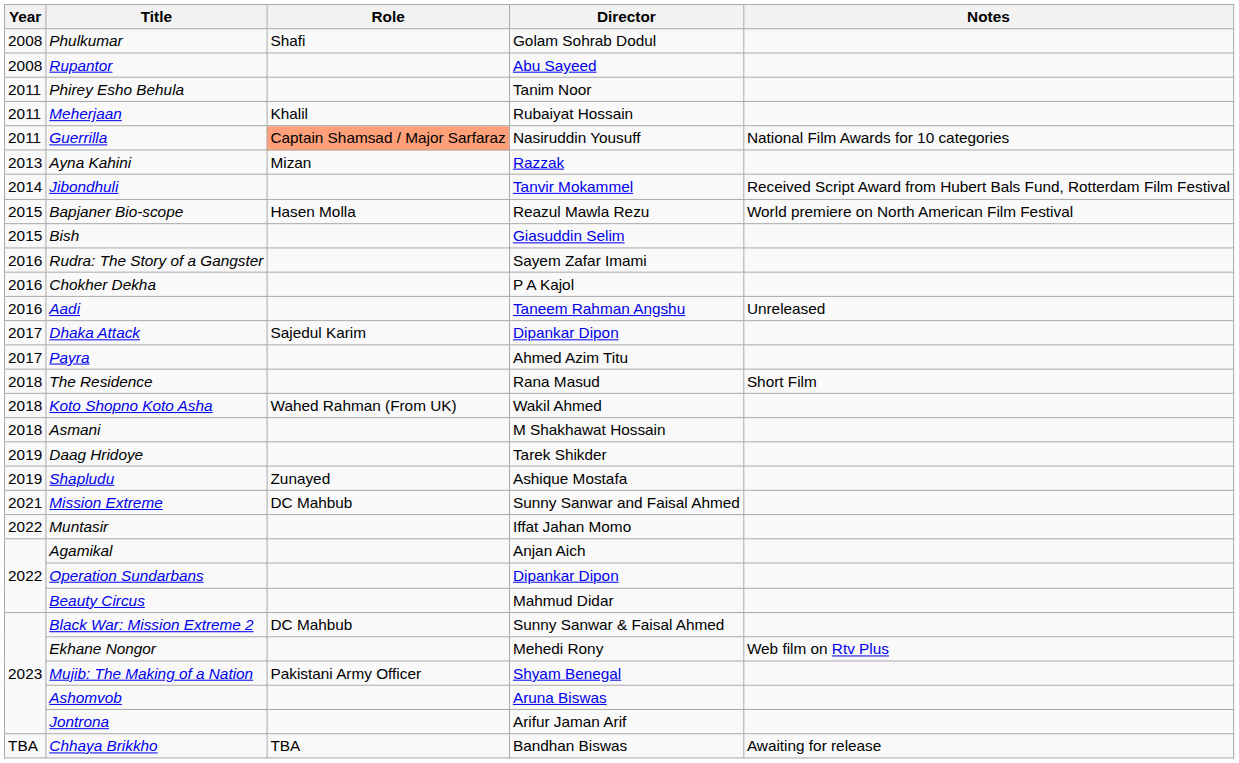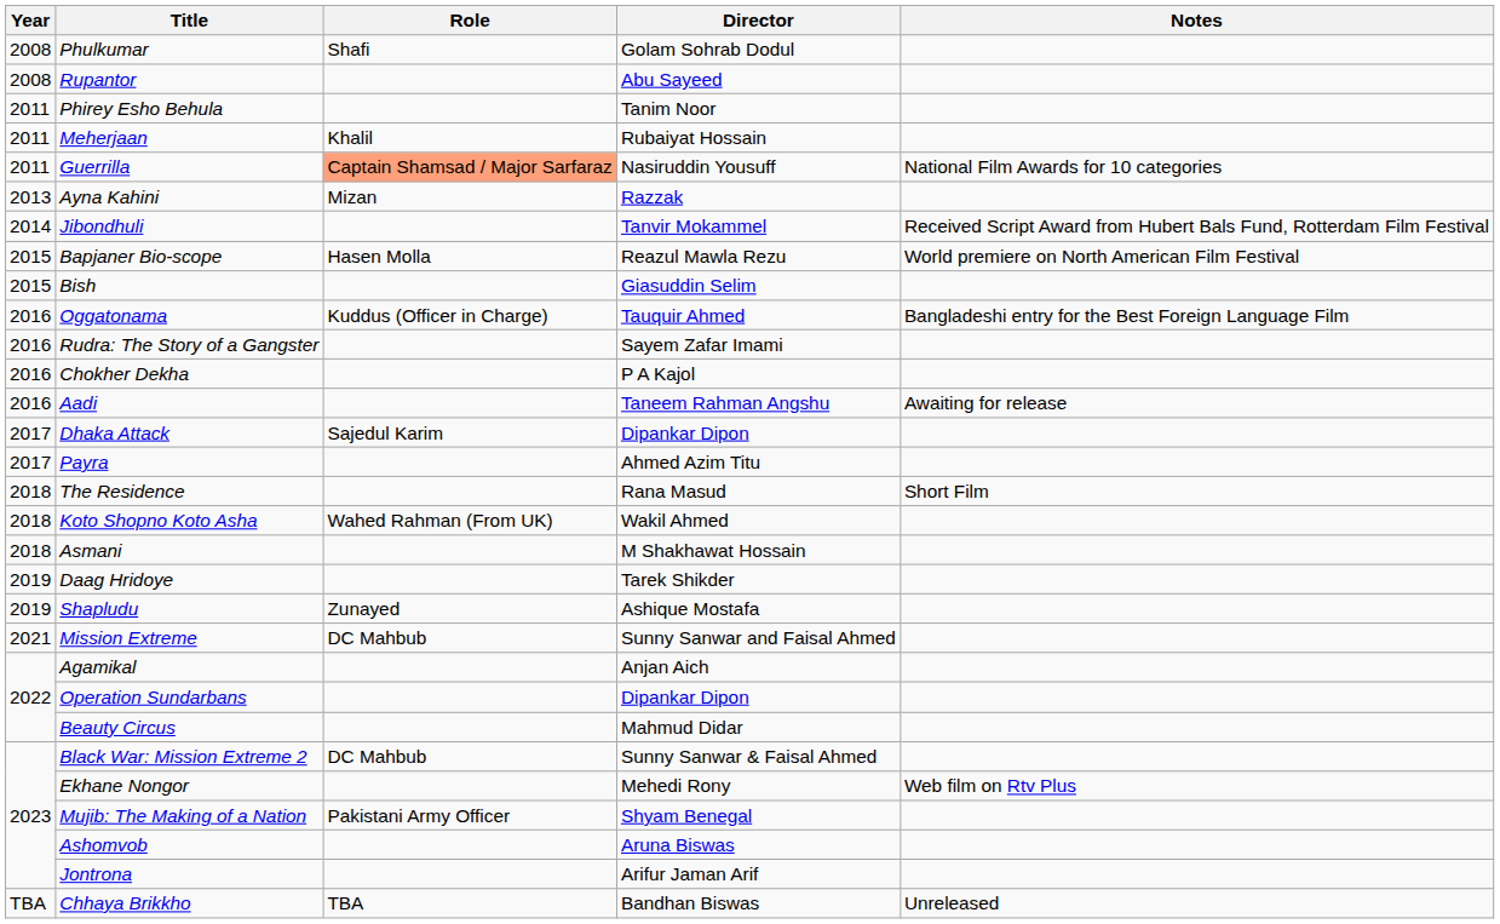 <table class="wikitable" style="font-size: 95%;">
 <tr>
 <th>Year</th>
 <th>Title</th>
 <th>Role</th>
 <th>Director</th>
 <th>Notes</th>
 </tr>
 <tr>
 <td>2008</td>
 <td><em>Phulkumar</em></td>
 <td>Shafi</td>
 <td>Golam Sohrab Dodul</td>
 <td></td>
 </tr>
 <tr>
 <td>2008</td>
 <td><em><a href='#'>Rupantor</a></em></td>
 <td></td>
 <td><a href='#'>Abu Sayeed</a></td>
 <td></td>
 </tr>
 <tr>
 <td>2011</td>
 <td><em>Phirey Esho Behula</em></td>
 <td></td>
 <td>Tanim Noor</td>
 <td></td>
 </tr>
 <tr>
 <td>2011</td>
 <td><em><a href='#'>Meherjaan</a></em></td>
 <td>Khalil</td>
 <td>Rubaiyat Hossain</td>
 <td></td>
 </tr>
 <tr>
 <td>2011</td>
 <td><em><a href='#'>Guerrilla</a></em></td>
 <td style="background: lightsalmon;">Captain Shamsad / Major Sarfaraz</td>
 <td>Nasiruddin Yousuff</td>
 <td>National Film Awards for 10 categories</td>
 </tr>
 <tr>
 <td>2013</td>
 <td><em>Ayna Kahini</em></td>
 <td>Mizan</td>
 <td><a href='#'>Razzak</a></td>
 <td></td>
 </tr>
 <tr>
 <td>2014</td>
 <td><em><a href='#'>Jibondhuli</a></em></td>
 <td></td>
 <td><a href='#'>Tanvir Mokammel</a></td>
 <td>Received Script Award from Hubert Bals Fund, Rotterdam Film Festival</td>
 </tr>
 <tr>
 <td>2015</td>
 <td><em>Bapjaner Bio-scope</em></td>
 <td>Hasen Molla</td>
 <td>Reazul Mawla Rezu</td>
 <td>World premiere on North American Film Festival</td>
 </tr>
 <tr>
 <td>2015</td>
 <td><em>Bish</em></td>
 <td></td>
 <td><a href='#'>Giasuddin Selim</a></td>
 <td></td>
 </tr>
 <tr>
 <td>2016</td>
+<td><em><a href='#'>Oggatonama</a></em></td>
+<td>Kuddus (Officer in Charge)</td>
+<td><a href='#'>Tauquir Ahmed</a></td>
+<td>Bangladeshi entry for the Best Foreign Language Film</td>
+</tr>
+<tr>
+<td>2016</td>
 <td><em>Rudra: The Story of a Gangster</em></td>
 <td></td>
 <td>Sayem Zafar Imami</td>
 <td></td>
 </tr>
 <tr>
 <td>2016</td>
 <td><em>Chokher Dekha</em></td>
 <td></td>
 <td>P A Kajol</td>
 <td></td>
 </tr>
 <tr>
 <td>2016</td>
 <td><em><a href='#'>Aadi</a></em></td>
 <td></td>
 <td><a href='#'>Taneem Rahman Angshu</a></td>
-<td>Unreleased</td>
+<td>Awaiting for release</td>
 </tr>
 <tr>
 <td>2017</td>
 <td><em><a href='#'>Dhaka Attack</a></em></td>
 <td>Sajedul Karim</td>
 <td><a href='#'>Dipankar Dipon</a></td>
 <td></td>
 </tr>
 <tr>
 <td>2017</td>
 <td><em><a href='#'>Payra</a></em></td>
 <td></td>
 <td>Ahmed Azim Titu</td>
 <td></td>
 </tr>
 <tr>
 <td>2018</td>
 <td><em>The Residence</em> </td>
 <td></td>
 <td>Rana Masud</td>
 <td>Short Film</td>
 </tr>
 <tr>
 <td>2018</td>
 <td><em><a href='#'>Koto Shopno Koto Asha</a></em></td>
 <td>Wahed Rahman (From UK)</td>
 <td>Wakil Ahmed</td>
 <td></td>
 </tr>
 <tr>
 <td>2018</td>
 <td><em>Asmani</em></td>
 <td></td>
 <td>M Shakhawat Hossain</td>
 <td></td>
 </tr>
 <tr>
 <td>2019</td>
 <td><em>Daag Hridoye</em></td>
 <td></td>
 <td>Tarek Shikder</td>
 <td></td>
 </tr>
 <tr>
 <td>2019</td>
 <td><em><a href='#'>Shapludu</a></em></td>
 <td>Zunayed</td>
 <td>Ashique Mostafa</td>
 <td></td>
 </tr>
 <tr>
 <td>2021</td>
 <td><em><a href='#'>Mission Extreme</a></em></td>
 <td>DC Mahbub</td>
 <td>Sunny Sanwar and Faisal Ahmed</td>
 <td></td>
 </tr>
 <tr>
-<td>2022</td>
-<td><em>Muntasir</em></td>
-<td></td>
-<td>Iffat Jahan Momo</td>
-<td></td>
-</tr>
-<tr>
 <td rowspan="3">2022</td>
 <td><em>Agamikal</em></td>
 <td></td>
 <td>Anjan Aich</td>
 <td></td>
 </tr>
 <tr>
 <td><em><a href='#'>Operation Sundarbans</a></em></td>
 <td></td>
 <td><a href='#'>Dipankar Dipon</a></td>
 <td></td>
 </tr>
 <tr>
 <td><em><a href='#'>Beauty Circus</a></em></td>
 <td></td>
 <td>Mahmud Didar</td>
 <td></td>
 </tr>
 <tr>
 <td rowspan="5">2023</td>
 <td><em><a href='#'>Black War: Mission Extreme 2</a></em></td>
 <td>DC Mahbub</td>
 <td>Sunny Sanwar & Faisal Ahmed</td>
 <td></td>
 </tr>
 <tr>
 <td><em>Ekhane Nongor</em></td>
 <td></td>
 <td>Mehedi Rony</td>
 <td>Web film on <a href='#'>Rtv Plus</a></td>
 </tr>
 <tr>
 <td><em><a href='#'>Mujib: The Making of a Nation</a></em></td>
 <td>Pakistani Army Officer</td>
 <td><a href='#'>Shyam Benegal</a></td>
 <td></td>
 </tr>
 <tr>
 <td><em><a href='#'>Ashomvob</a></em></td>
 <td></td>
 <td><a href='#'>Aruna Biswas</a></td>
 <td></td>
 </tr>
 <tr>
 <td><em><a href='#'>Jontrona</a></em></td>
 <td></td>
 <td>Arifur Jaman Arif</td>
 <td></td>
 </tr>
 <tr>
 <td>TBA</td>
 <td><em><a href='#'>Chhaya Brikkho</a></em></td>
 <td>TBA</td>
 <td>Bandhan Biswas</td>
-<td>Awaiting for release</td>
+<td>Unreleased</td>
 </tr>
 </table>
